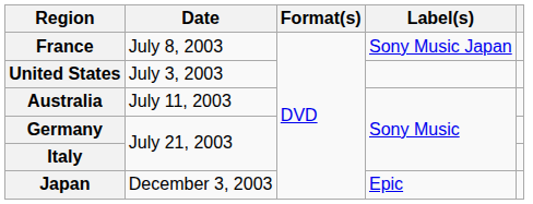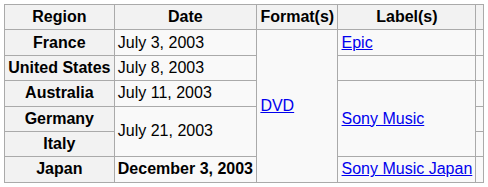 <table class="wikitable plainrowheaders">
 <tr>
 <th scope="col">Region</th>
 <th scope="col">Date</th>
 <th scope="col">Format(s)</th>
 <th scope="col">Label(s)</th>
 <th scope="col"></th>
 </tr>
 <tr>
 <th scope="row">France</th>
-<td>July 8, 2003</td>
+<td>July 3, 2003</td>
 <td rowspan="6"><a href='#'>DVD</a></td>
-<td><a href='#'>Sony Music Japan</a></td>
+<td><a href='#'>Epic</a></td>
 <td></td>
 </tr>
 <tr>
 <th scope="row">United States</th>
-<td>July 3, 2003</td>
+<td>July 8, 2003</td>
 <td></td>
 <td></td>
 </tr>
 <tr>
 <th scope="row">Australia</th>
 <td>July 11, 2003</td>
 <td rowspan="3"><a href='#'>Sony Music</a></td>
 <td></td>
 </tr>
 <tr>
 <th scope="row">Germany</th>
 <td rowspan="2">July 21, 2003</td>
 <td></td>
 </tr>
 <tr>
 <th scope="row">Italy</th>
 <td></td>
 </tr>
 <tr>
 <th scope="row">Japan</th>
-<td>December 3, 2003</td>
-<td><a href='#'>Epic</a></td>
+<td><strong>December 3, 2003</strong></td>
+<td><a href='#'>Sony Music Japan</a></td>
 <td></td>
 </tr>
 </table>
